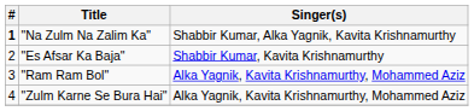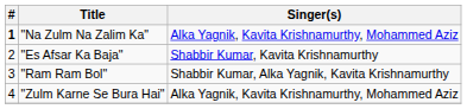 <table class="wikitable" style="font-size:95%;">
 <tr>
 <th>#</th>
 <th>Title</th>
 <th>Singer(s)</th>
 </tr>
 <tr>
 <td><strong>1</strong></td>
 <td>"Na Zulm Na Zalim Ka"</td>
-<td>Shabbir Kumar, Alka Yagnik, Kavita Krishnamurthy</td>
+<td><a href='#'>Alka Yagnik</a>, <a href='#'>Kavita Krishnamurthy</a>, <a href='#'>Mohammed Aziz</a></td>
 </tr>
 <tr>
 <td>2</td>
 <td>"Es Afsar Ka Baja"</td>
 <td><a href='#'>Shabbir Kumar</a>, Kavita Krishnamurthy</td>
 </tr>
 <tr>
 <td>3</td>
 <td>"Ram Ram Bol"</td>
-<td><a href='#'>Alka Yagnik</a>, <a href='#'>Kavita Krishnamurthy</a>, <a href='#'>Mohammed Aziz</a></td>
+<td>Shabbir Kumar, Alka Yagnik, Kavita Krishnamurthy</td>
 </tr>
 <tr>
 <td>4</td>
 <td>"Zulm Karne Se Bura Hai"</td>
 <td>Alka Yagnik, Kavita Krishnamurthy, Mohammed Aziz</td>
 </tr>
 <tr>
 </tr>
 </table>
